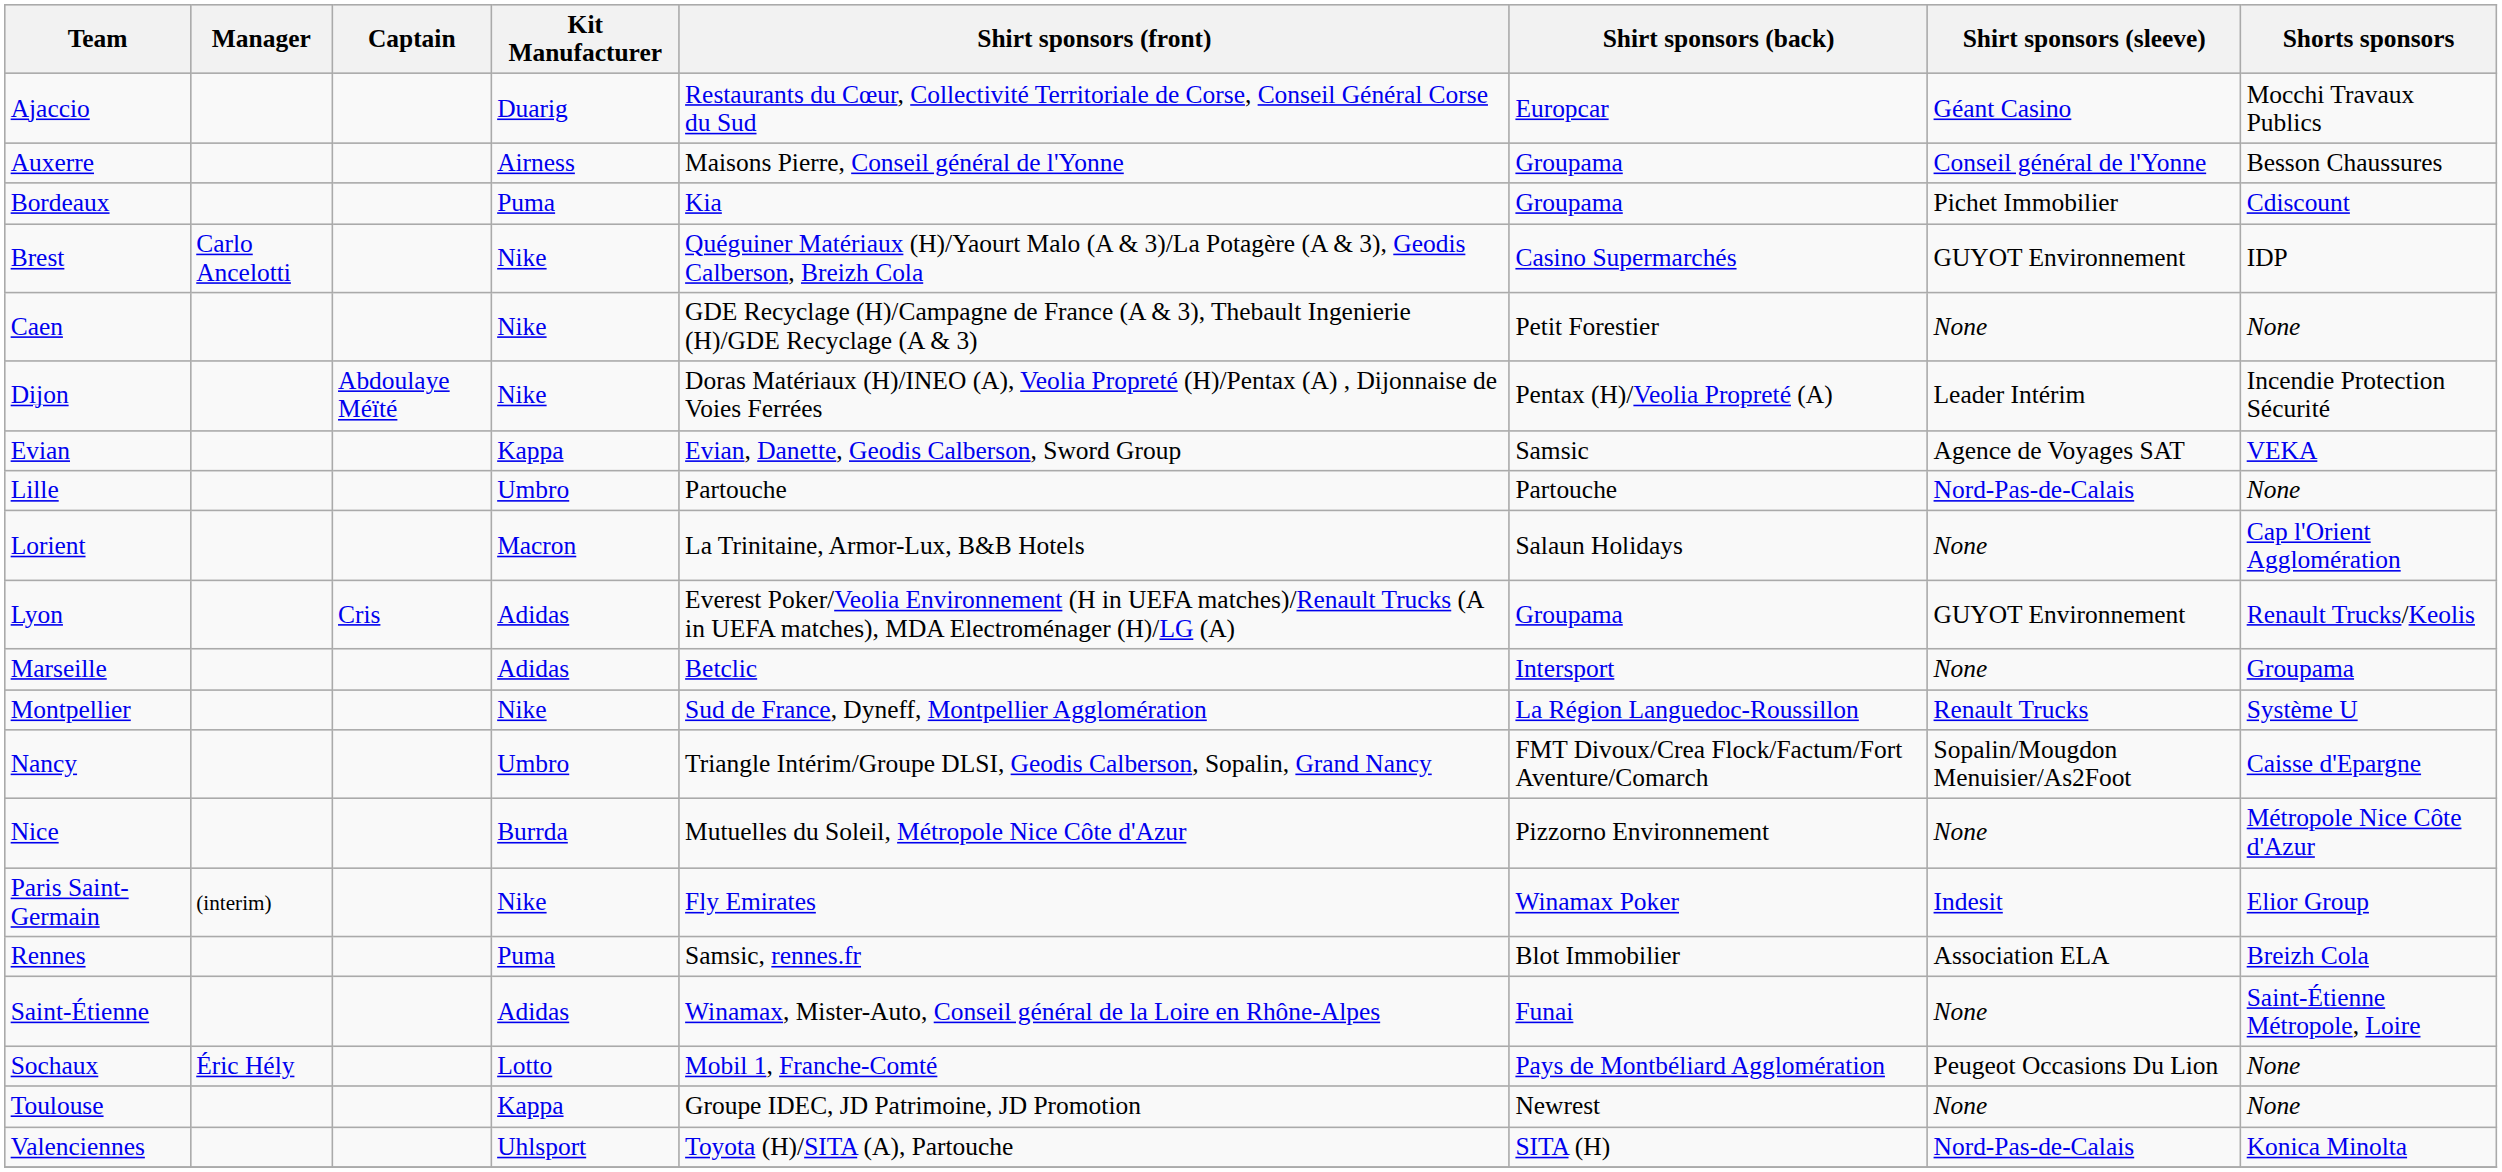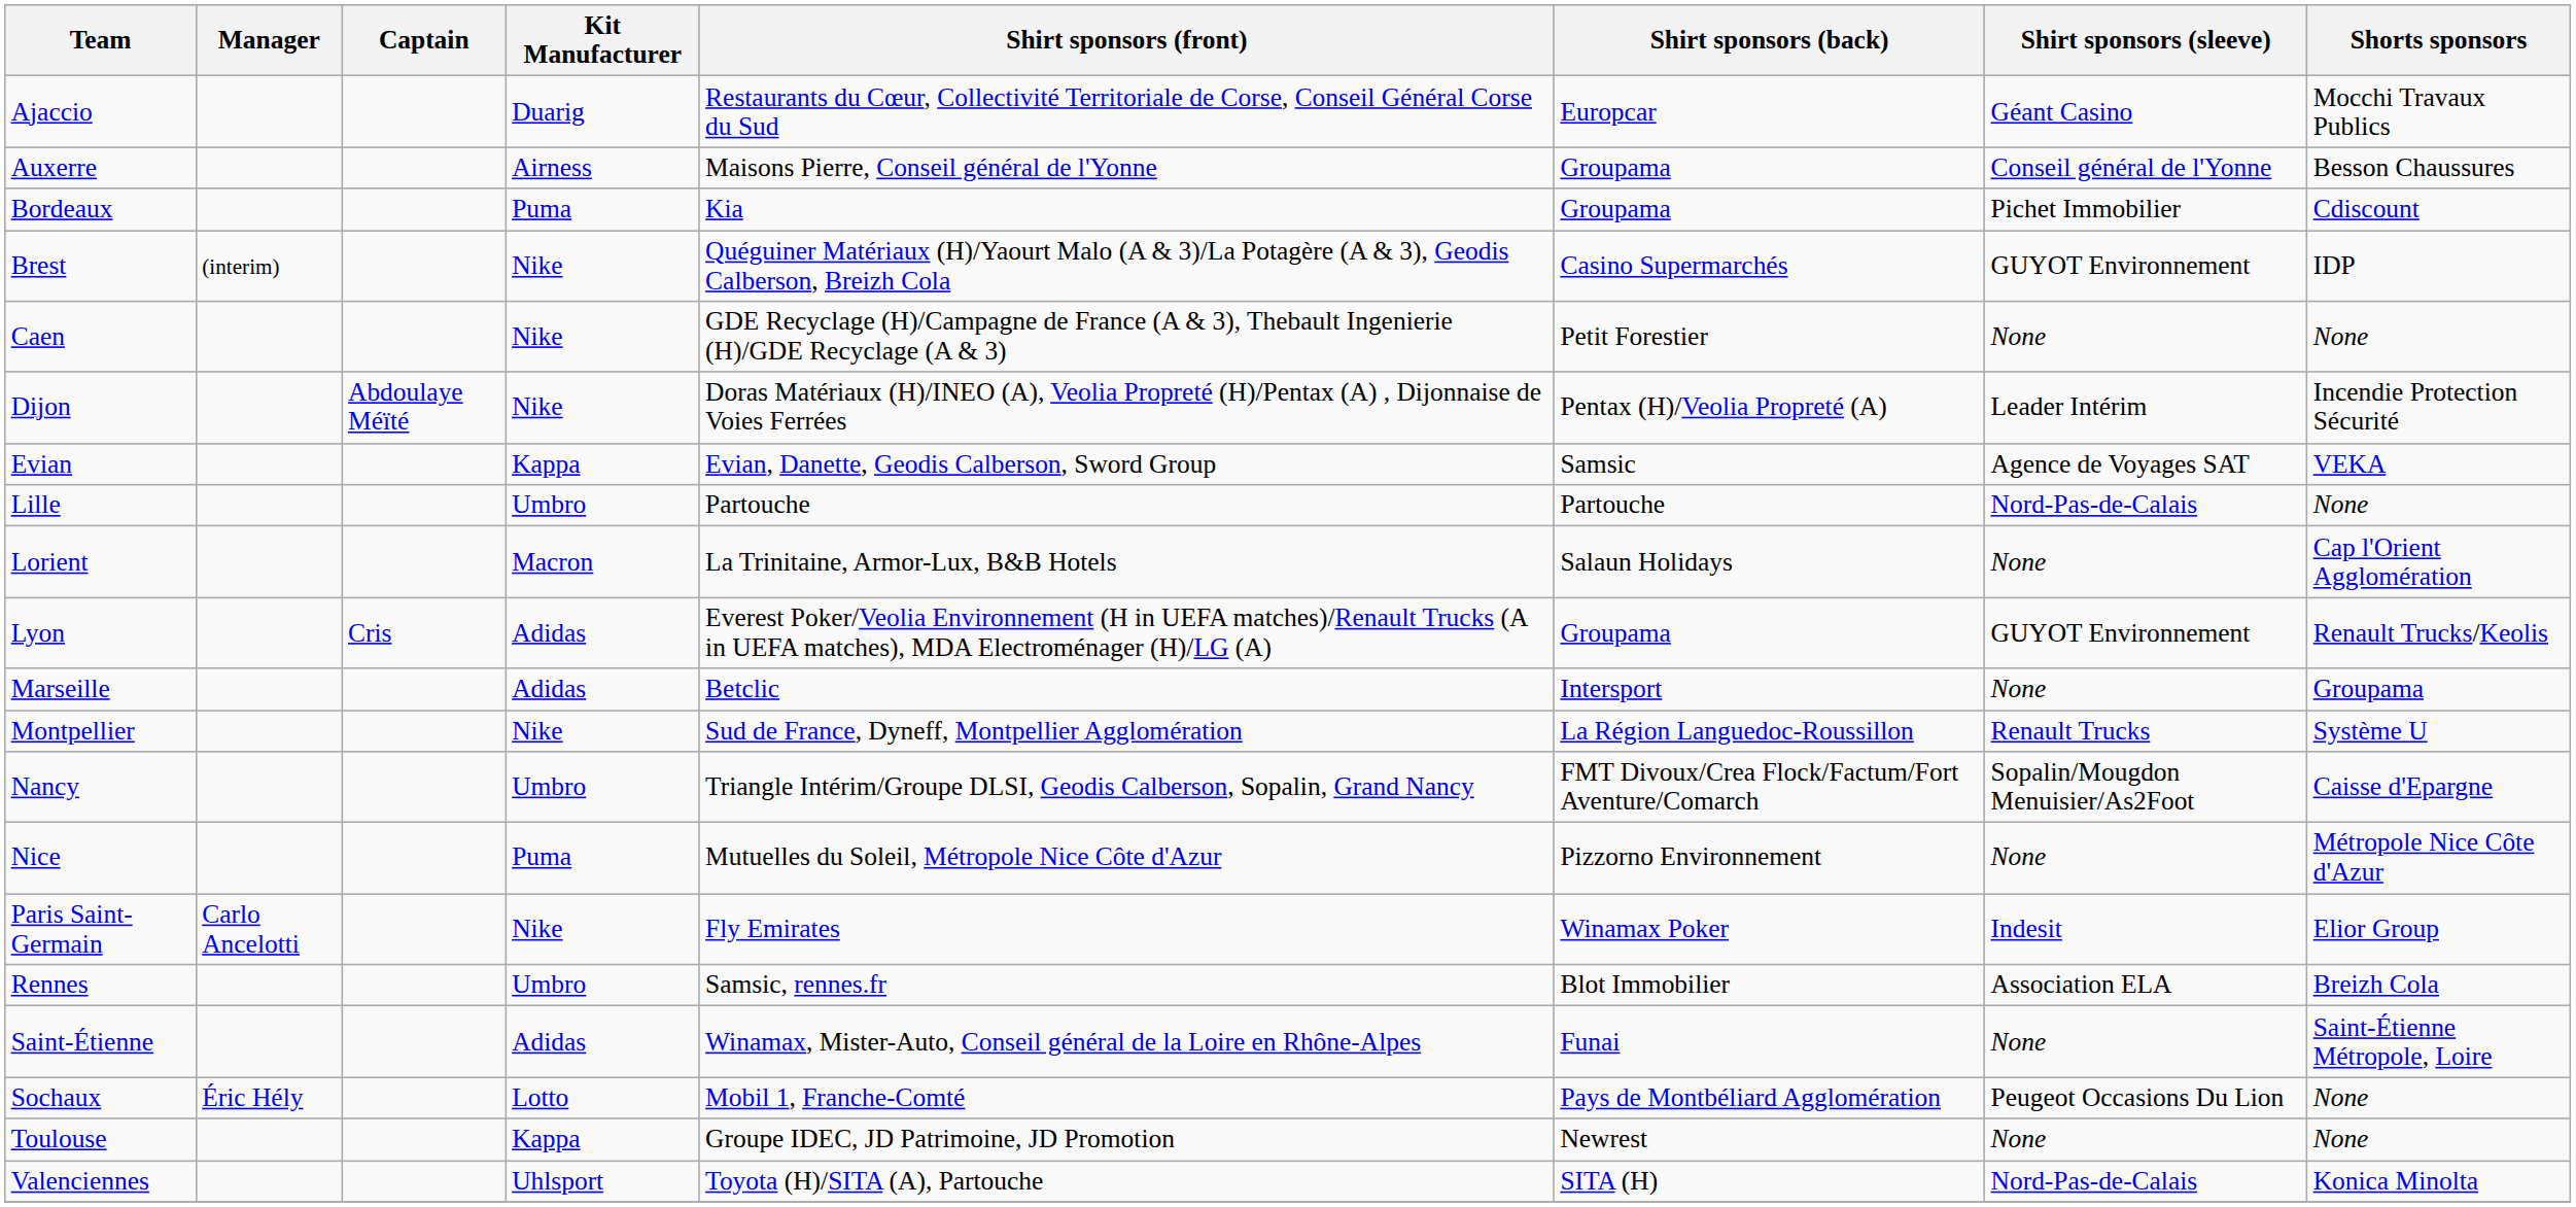 <table class="wikitable sortable" style="text-align: left;">
 <tr>
 <th>Team</th>
 <th>Manager</th>
 <th>Captain</th>
 <th>Kit Manufacturer</th>
 <th>Shirt sponsors (front)</th>
 <th>Shirt sponsors (back)</th>
 <th>Shirt sponsors (sleeve)</th>
 <th>Shorts sponsors</th>
 </tr>
 <tr>
 <td><a href='#'>Ajaccio</a></td>
 <td> </td>
 <td> </td>
 <td><a href='#'>Duarig</a></td>
 <td><a href='#'>Restaurants du Cœur</a>, <a href='#'>Collectivité Territoriale de Corse</a>, <a href='#'>Conseil Général Corse du Sud</a></td>
 <td><a href='#'>Europcar</a></td>
 <td><a href='#'>Géant Casino</a></td>
 <td>Mocchi Travaux Publics</td>
 </tr>
 <tr>
 <td><a href='#'>Auxerre</a></td>
 <td> </td>
 <td> </td>
 <td><a href='#'>Airness</a></td>
 <td>Maisons Pierre, <a href='#'>Conseil général de l'Yonne</a></td>
 <td><a href='#'>Groupama</a></td>
 <td><a href='#'>Conseil général de l'Yonne</a></td>
 <td>Besson Chaussures</td>
 </tr>
 <tr>
 <td><a href='#'>Bordeaux</a></td>
 <td> </td>
 <td> </td>
 <td><a href='#'>Puma</a></td>
 <td><a href='#'>Kia</a></td>
 <td><a href='#'>Groupama</a></td>
 <td>Pichet Immobilier</td>
 <td><a href='#'>Cdiscount</a></td>
 </tr>
 <tr>
 <td><a href='#'>Brest</a></td>
-<td> <a href='#'>Carlo Ancelotti</a></td>
+<td>  <small>(interim)</small></td>
 <td> </td>
 <td><a href='#'>Nike</a></td>
 <td><a href='#'>Quéguiner Matériaux</a> (H)/Yaourt Malo (A & 3)/La Potagère (A & 3), <a href='#'>Geodis Calberson</a>, <a href='#'>Breizh Cola</a></td>
 <td><a href='#'>Casino Supermarchés</a></td>
 <td>GUYOT Environnement</td>
 <td>IDP</td>
 </tr>
 <tr>
 <td><a href='#'>Caen</a></td>
 <td> </td>
 <td> </td>
 <td><a href='#'>Nike</a></td>
 <td>GDE Recyclage (H)/Campagne de France (A & 3), Thebault Ingenierie (H)/GDE Recyclage (A & 3)</td>
 <td>Petit Forestier</td>
 <td><em>None</em></td>
 <td><em>None</em></td>
 </tr>
 <tr>
 <td><a href='#'>Dijon</a></td>
 <td> </td>
 <td> <a href='#'>Abdoulaye Méïté</a></td>
 <td><a href='#'>Nike</a></td>
 <td>Doras Matériaux (H)/INEO (A), <a href='#'>Veolia Propreté</a> (H)/Pentax (A) , Dijonnaise de Voies Ferrées</td>
 <td>Pentax (H)/<a href='#'>Veolia Propreté</a> (A)</td>
 <td>Leader Intérim</td>
 <td>Incendie Protection Sécurité</td>
 </tr>
 <tr>
 <td><a href='#'>Evian</a></td>
 <td> </td>
 <td> </td>
 <td><a href='#'>Kappa</a></td>
 <td><a href='#'>Evian</a>, <a href='#'>Danette</a>, <a href='#'>Geodis Calberson</a>, Sword Group</td>
 <td>Samsic</td>
 <td>Agence de Voyages SAT</td>
 <td><a href='#'>VEKA</a></td>
 </tr>
 <tr>
 <td><a href='#'>Lille</a></td>
 <td> </td>
 <td> </td>
 <td><a href='#'>Umbro</a></td>
 <td>Partouche</td>
 <td>Partouche</td>
 <td><a href='#'>Nord-Pas-de-Calais</a></td>
 <td><em>None</em></td>
 </tr>
 <tr>
 <td><a href='#'>Lorient</a></td>
 <td> </td>
 <td> </td>
 <td><a href='#'>Macron</a></td>
 <td>La Trinitaine, Armor-Lux, B&B Hotels</td>
 <td>Salaun Holidays</td>
 <td><em>None</em></td>
 <td><a href='#'>Cap l'Orient Agglomération</a></td>
 </tr>
 <tr>
 <td><a href='#'>Lyon</a></td>
 <td> </td>
 <td> <a href='#'>Cris</a></td>
 <td><a href='#'>Adidas</a></td>
 <td>Everest Poker/<a href='#'>Veolia Environnement</a> (H in UEFA matches)/<a href='#'>Renault Trucks</a> (A in UEFA matches), MDA Electroménager (H)/<a href='#'>LG</a> (A)</td>
 <td><a href='#'>Groupama</a></td>
 <td>GUYOT Environnement</td>
 <td><a href='#'>Renault Trucks</a>/<a href='#'>Keolis</a></td>
 </tr>
 <tr>
 <td><a href='#'>Marseille</a></td>
 <td> </td>
 <td> </td>
 <td><a href='#'>Adidas</a></td>
 <td><a href='#'>Betclic</a></td>
 <td><a href='#'>Intersport</a></td>
 <td><em>None</em></td>
 <td><a href='#'>Groupama</a></td>
 </tr>
 <tr>
 <td><a href='#'>Montpellier</a></td>
 <td> </td>
 <td> </td>
 <td><a href='#'>Nike</a></td>
 <td><a href='#'>Sud de France</a>, Dyneff, <a href='#'>Montpellier Agglomération</a></td>
 <td><a href='#'>La Région Languedoc-Roussillon</a></td>
 <td><a href='#'>Renault Trucks</a></td>
 <td><a href='#'>Système U</a></td>
 </tr>
 <tr>
 <td><a href='#'>Nancy</a></td>
 <td> </td>
 <td> </td>
 <td><a href='#'>Umbro</a></td>
 <td>Triangle Intérim/Groupe DLSI, <a href='#'>Geodis Calberson</a>, Sopalin, <a href='#'>Grand Nancy</a></td>
 <td>FMT Divoux/Crea Flock/Factum/Fort Aventure/Comarch</td>
 <td>Sopalin/Mougdon Menuisier/As2Foot</td>
 <td><a href='#'>Caisse d'Epargne</a></td>
 </tr>
 <tr>
 <td><a href='#'>Nice</a></td>
 <td> </td>
 <td> </td>
-<td><a href='#'>Burrda</a></td>
+<td><a href='#'>Puma</a></td>
 <td>Mutuelles du Soleil, <a href='#'>Métropole Nice Côte d'Azur</a></td>
 <td>Pizzorno Environnement</td>
 <td><em>None</em></td>
 <td><a href='#'>Métropole Nice Côte d'Azur</a></td>
 </tr>
 <tr>
 <td><a href='#'>Paris Saint-Germain</a></td>
-<td>  <small>(interim)</small></td>
+<td> <a href='#'>Carlo Ancelotti</a></td>
 <td> </td>
 <td><a href='#'>Nike</a></td>
 <td><a href='#'>Fly Emirates</a></td>
 <td><a href='#'>Winamax Poker</a></td>
 <td><a href='#'>Indesit</a></td>
 <td><a href='#'>Elior Group</a></td>
 </tr>
 <tr>
 <td><a href='#'>Rennes</a></td>
 <td> </td>
 <td> </td>
-<td><a href='#'>Puma</a></td>
+<td><a href='#'>Umbro</a></td>
 <td>Samsic, <a href='#'>rennes.fr</a></td>
 <td>Blot Immobilier</td>
 <td>Association ELA</td>
 <td><a href='#'>Breizh Cola</a></td>
 </tr>
 <tr>
 <td><a href='#'>Saint-Étienne</a></td>
 <td> </td>
 <td> </td>
 <td><a href='#'>Adidas</a></td>
 <td><a href='#'>Winamax</a>, Mister-Auto, <a href='#'>Conseil général de la Loire en Rhône-Alpes</a></td>
 <td><a href='#'>Funai</a></td>
 <td><em>None</em></td>
 <td><a href='#'>Saint-Étienne Métropole</a>, <a href='#'>Loire</a></td>
 </tr>
 <tr>
 <td><a href='#'>Sochaux</a></td>
 <td> <a href='#'>Éric Hély</a></td>
 <td> </td>
 <td><a href='#'>Lotto</a></td>
 <td><a href='#'>Mobil 1</a>, <a href='#'>Franche-Comté</a></td>
 <td><a href='#'>Pays de Montbéliard Agglomération</a></td>
 <td>Peugeot Occasions Du Lion</td>
 <td><em>None</em></td>
 </tr>
 <tr>
 <td><a href='#'>Toulouse</a></td>
 <td> </td>
 <td> </td>
 <td><a href='#'>Kappa</a></td>
 <td>Groupe IDEC, JD Patrimoine, JD Promotion</td>
 <td>Newrest</td>
 <td><em>None</em></td>
 <td><em>None</em></td>
 </tr>
 <tr>
 <td><a href='#'>Valenciennes</a></td>
 <td> </td>
 <td> </td>
 <td><a href='#'>Uhlsport</a></td>
 <td><a href='#'>Toyota</a> (H)/<a href='#'>SITA</a> (A), Partouche</td>
 <td><a href='#'>SITA</a> (H)</td>
 <td><a href='#'>Nord-Pas-de-Calais</a></td>
 <td><a href='#'>Konica Minolta</a></td>
 </tr>
 <tr>
 </tr>
 </table>
